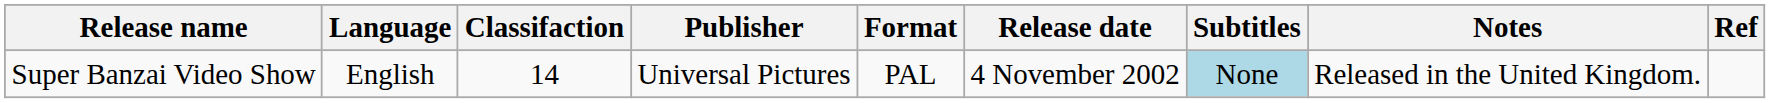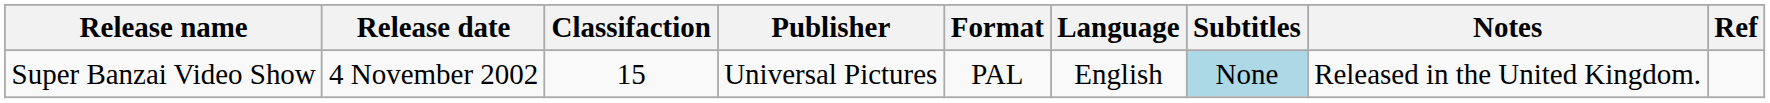 <table class="wikitable">
 <tr>
 <th>Release name</th>
-<th>Language</th>
+<th>Release date</th>
 <th>Classifaction</th>
 <th>Publisher</th>
 <th>Format</th>
-<th>Release date</th>
+<th>Language</th>
 <th>Subtitles</th>
 <th>Notes</th>
 <th>Ref</th>
 </tr>
 <tr style="text-align:center;">
 <td>Super Banzai Video Show</td>
-<td>English</td>
-<td>14</td>
+<td>4 November 2002</td>
+<td>15</td>
 <td>Universal Pictures</td>
 <td>PAL</td>
-<td>4 November 2002</td>
+<td>English</td>
 <td style="background: lightblue;">None</td>
 <td>Released in the United Kingdom.</td>
 <td></td>
 </tr>
 </table>
